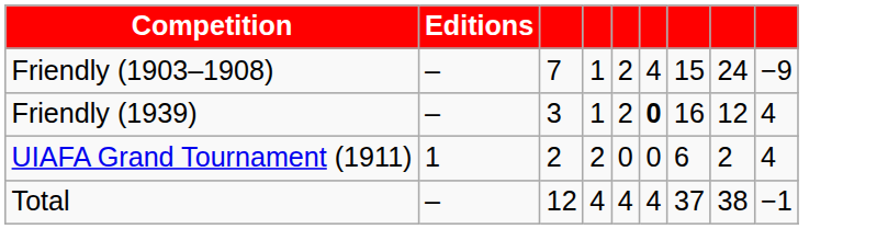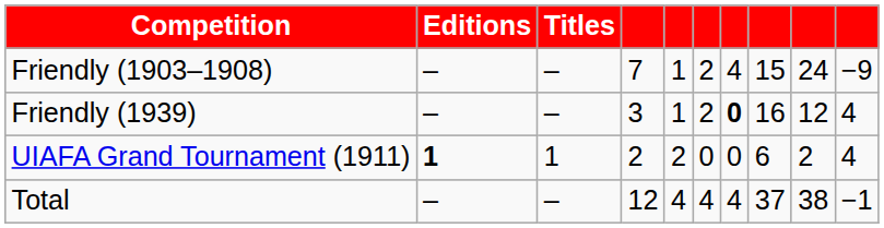 <table class="wikitable">
 <tr>
 <th scope=col style="color:#FFFFFF; background:#ff0000;">Competition</th>
 <th scope=col style="color:#FFFFFF; background:#ff0000;">Editions</th>
+<th scope=col style="color:#FFFFFF; background:#ff0000;">Titles</th>
 <th scope=col style="color:#FFFFFF; background:#ff0000;"></th>
 <th scope=col style="color:#FFFFFF; background:#ff0000;"></th>
 <th scope=col style="color:#FFFFFF; background:#ff0000;"></th>
 <th scope=col style="color:#FFFFFF; background:#ff0000;"></th>
 <th scope=col style="color:#FFFFFF; background:#ff0000;"></th>
 <th scope=col style="color:#FFFFFF; background:#ff0000;"></th>
 <th scope=col style="color:#FFFFFF; background:#ff0000;"></th>
 </tr>
 <tr>
 <td>Friendly (1903–1908)</td>
+<td>–</td>
 <td>–</td>
 <td>7</td>
 <td>1</td>
 <td>2</td>
 <td>4</td>
 <td>15</td>
 <td>24</td>
 <td>−9</td>
 </tr>
 <tr>
 <td>Friendly (1939)</td>
 <td>–</td>
+<td>–</td>
 <td>3</td>
 <td>1</td>
 <td>2</td>
 <td><strong>0</strong></td>
 <td>16</td>
 <td>12</td>
 <td>4</td>
 </tr>
 <tr>
 <td [1911 UIAFA European Football Tournament><a href='#'>UIAFA Grand Tournament</a> (1911)</td>
+<td><strong>1</strong></td>
 <td>1</td>
 <td>2</td>
 <td>2</td>
 <td>0</td>
 <td>0</td>
 <td>6</td>
 <td>2</td>
 <td>4</td>
 </tr>
 <tr>
 <td>Total</td>
 <td>–</td>
+<td>–</td>
 <td>12</td>
 <td>4</td>
 <td>4</td>
 <td>4</td>
 <td>37</td>
 <td>38</td>
 <td>−1</td>
 </tr>
 </table>
